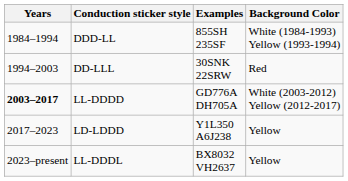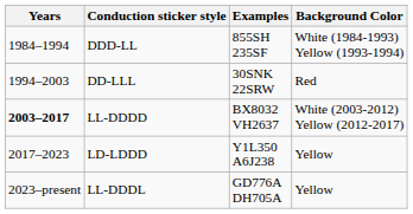 <table class="wikitable">
 <tr>
 <th>Years</th>
 <th>Conduction sticker style</th>
 <th>Examples</th>
 <th>Background Color</th>
 </tr>
 <tr>
 <td>1984–1994</td>
 <td>DDD-LL</td>
 <td>855SH<br>235SF</td>
 <td>White (1984-1993)<br>Yellow (1993-1994)</td>
 </tr>
 <tr>
 <td>1994–2003</td>
 <td>DD-LLL</td>
 <td>30SNK<br>22SRW</td>
 <td>Red</td>
 </tr>
 <tr>
 <td><strong>2003–2017</strong></td>
 <td>LL-DDDD</td>
-<td>GD776A<br>DH705A</td>
+<td>BX8032<br>VH2637</td>
 <td>White (2003-2012)<br>Yellow (2012-2017)</td>
 </tr>
 <tr>
 <td>2017–2023</td>
 <td>LD-LDDD</td>
 <td>Y1L350<br>A6J238</td>
 <td>Yellow</td>
 </tr>
 <tr>
 <td>2023–present</td>
 <td>LL-DDDL</td>
-<td>BX8032<br>VH2637</td>
+<td>GD776A<br>DH705A</td>
 <td>Yellow</td>
 </tr>
 </table>
